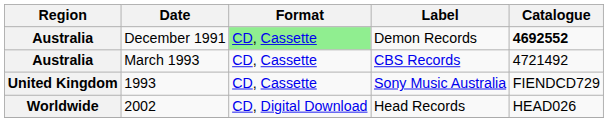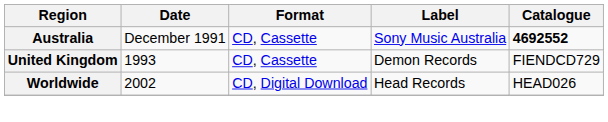 <table class="wikitable plainrowheaders">
 <tr>
 <th scope="col">Region</th>
 <th scope="col">Date</th>
 <th scope="col">Format</th>
 <th scope="col">Label</th>
 <th scope="col">Catalogue</th>
 </tr>
 <tr>
 <th scope="row">Australia</th>
 <td>December 1991</td>
-<td style="background: lightgreen;"><a href='#'>CD</a>, <a href='#'>Cassette</a></td>
-<td>Demon Records</td>
+<td><a href='#'>CD</a>, <a href='#'>Cassette</a></td>
+<td><a href='#'>Sony Music Australia</a></td>
 <td><strong>4692552</strong></td>
-</tr>
-<tr>
-<th scope="row">Australia</th>
-<td>March 1993</td>
-<td><a href='#'>CD</a>, <a href='#'>Cassette</a></td>
-<td><a href='#'>CBS Records</a></td>
-<td>4721492</td>
 </tr>
 <tr>
 <th scope="row">United Kingdom</th>
 <td>1993</td>
 <td><a href='#'>CD</a>, <a href='#'>Cassette</a></td>
-<td><a href='#'>Sony Music Australia</a></td>
+<td>Demon Records</td>
 <td>FIENDCD729</td>
 </tr>
 <tr>
 <th scope="row">Worldwide</th>
 <td>2002</td>
 <td><a href='#'>CD</a>, <a href='#'>Digital Download</a></td>
 <td>Head Records</td>
 <td>HEAD026</td>
 </tr>
 <tr>
 </tr>
 </table>
